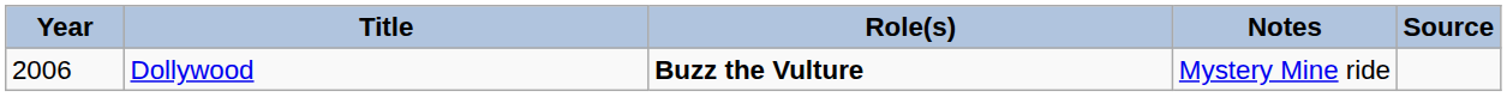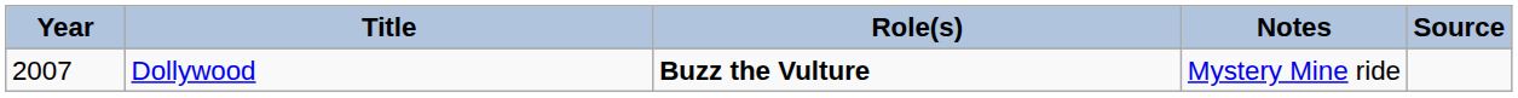 <table class="wikitable sortable plainrowheaders" style="width=95%; font-size: 95%;">
 <tr>
 <th style="background:#b0c4de; width:60px;">Year</th>
 <th style="background:#b0c4de; width:290px;">Title</th>
 <th style="background:#b0c4de; width:290px;">Role(s)</th>
 <th style="background:#b0c4de;" class="unsortable">Notes</th>
 <th style="background:#b0c4de;">Source</th>
 </tr>
 <tr>
-<td>2006</td>
+<td>2007</td>
 <td><a href='#'>Dollywood</a></td>
 <td><strong>Buzz the Vulture</strong></td>
 <td><a href='#'>Mystery Mine</a> ride</td>
 <td></td>
 </tr>
 </table>
